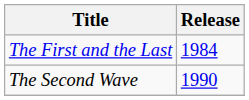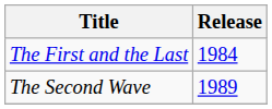 <table class="wikitable" style="font-size: 95%;">
 <tr>
 <th>Title</th>
 <th>Release</th>
 </tr>
 <tr>
 <td><em><a href='#'>The First and the Last</a></em></td>
 <td><a href='#'>1984</a></td>
 </tr>
 <tr>
 <td><em>The Second Wave</em></td>
-<td><a href='#'>1990</a></td>
+<td><a href='#'>1989</a></td>
 </tr>
 <tr>
 </tr>
 </table>
